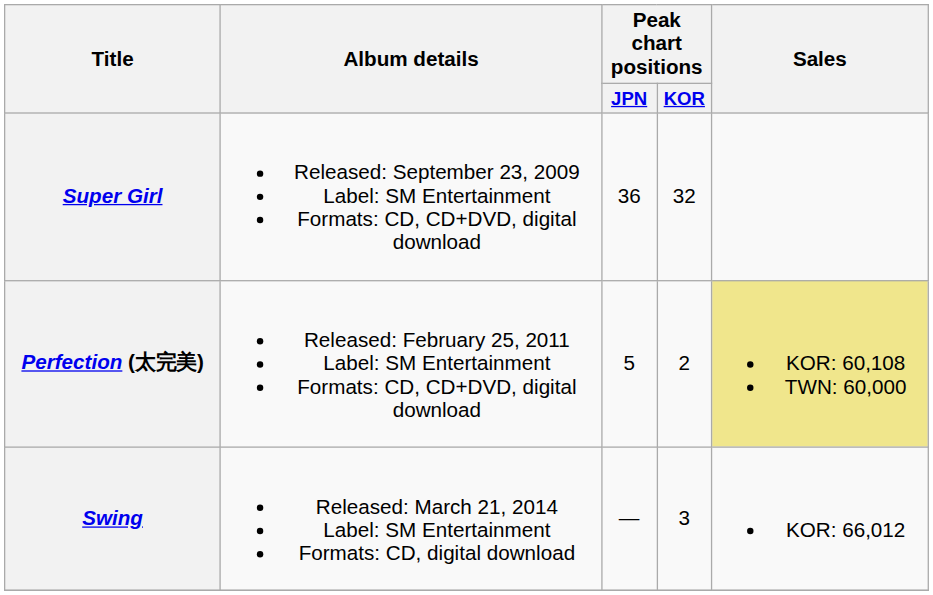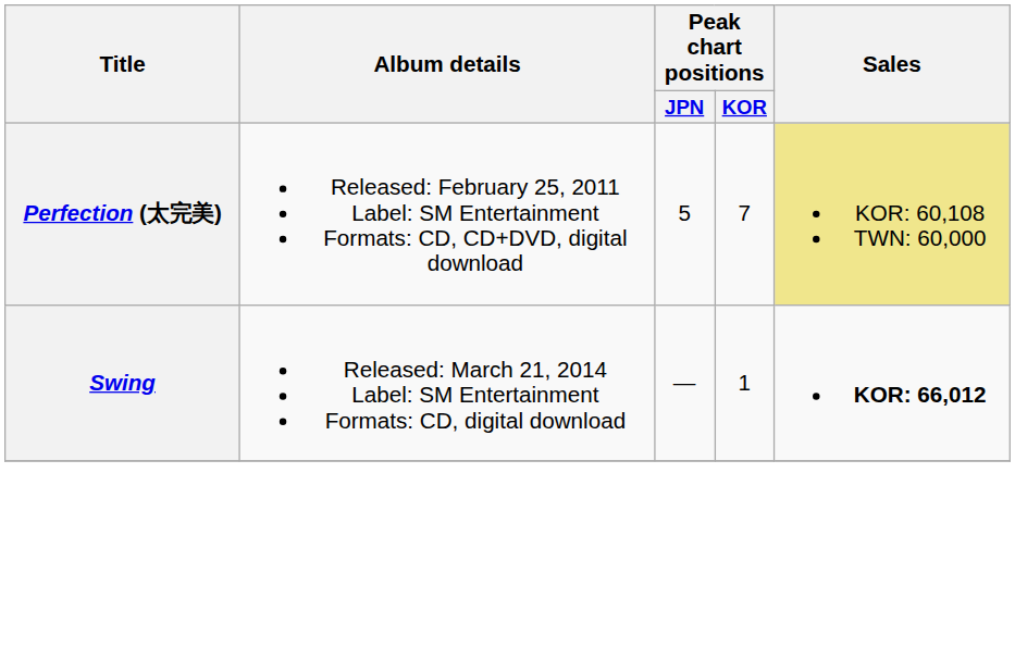 <table class="wikitable plainrowheaders" style="text-align:center;">
 <tr>
 <th scope="col" rowspan="2" style="width:10em;">Title</th>
 <th scope="col" rowspan="2" style="width:18em;">Album details</th>
 <th colspan="2">Peak chart positions</th>
 <th scope="col" rowspan="2" style="width:10em;">Sales</th>
 </tr>
 <tr>
 <th scope="col" style="width:2.5em;font-size:90%;"><a href='#'>JPN</a><br></th>
 <th scope="col" style="width:2.5em;font-size:90%;"><a href='#'>KOR</a><br></th>
 </tr>
 <tr>
-<th scope="row"><em><a href='#'>Super Girl</a></em></th>
-<td><br><ul><li>Released: September 23, 2009</li><li>Label: SM Entertainment</li><li>Formats: CD, CD+DVD, digital download</li></ul></td>
-<td>36</td>
-<td>32</td>
-<td></td>
-</tr>
-<tr>
 <th scope="row"><em><a href='#'>Perfection</a></em> (太完美)</th>
 <td><br><ul><li>Released: February 25, 2011</li><li>Label: SM Entertainment</li><li>Formats: CD, CD+DVD, digital download</li></ul></td>
 <td>5</td>
-<td>2</td>
+<td>7</td>
 <td style="background: khaki;"><br><ul><li>KOR: 60,108</li><li>TWN: 60,000</li></ul></td>
 </tr>
 <tr>
 <th scope="row"><em><a href='#'>Swing</a></em></th>
 <td><br><ul><li>Released: March 21, 2014</li><li>Label: SM Entertainment</li><li>Formats: CD, digital download</li></ul></td>
 <td>—</td>
-<td>3</td>
-<td><br><ul><li>KOR: 66,012</li></ul></td>
+<td>1</td>
+<td><strong><br><ul><li>KOR: 66,012</li></ul></strong></td>
 </tr>
 <tr>
 </tr>
 </table>
